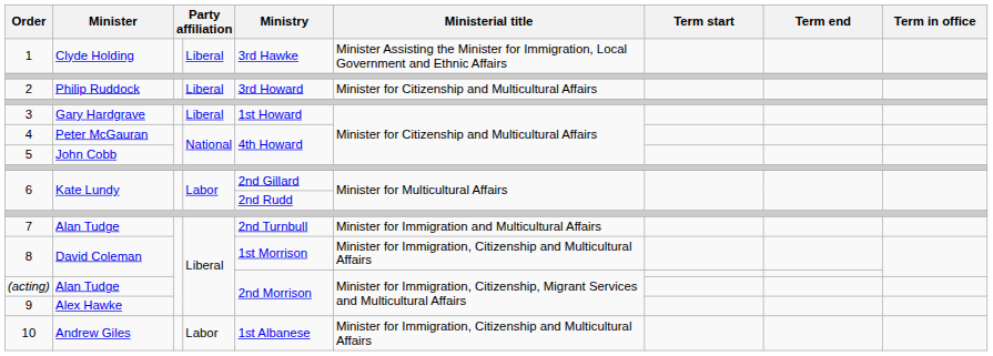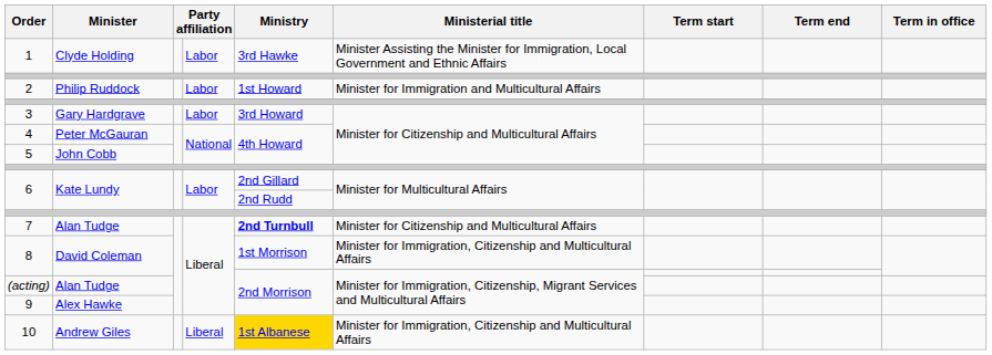 <table class="wikitable">
 <tr>
 <th width=5>Order</th>
 <th width=150>Minister</th>
 <th width=75 colspan=2>Party affiliation</th>
 <th width=120>Ministry</th>
 <th width=405>Ministerial title</th>
 <th width=150>Term start</th>
 <th width=150>Term end</th>
 <th width=130>Term in office</th>
 </tr>
 <tr>
 <td align=center>1</td>
 <td><a href='#'>Clyde Holding</a></td>
 <td> </td>
-<td><a href='#'>Liberal</a></td>
+<td><a href='#'>Labor</a></td>
 <td><a href='#'>3rd Hawke</a></td>
 <td>Minister Assisting the Minister for Immigration, Local Government and Ethnic Affairs</td>
 <td align=center></td>
 <td align=center></td>
 <td align=right></td>
 </tr>
 <tr>
 <th colspan=9 style="background: #cccccc;"></th>
 </tr>
 <tr>
 <td align=center>2</td>
 <td><a href='#'>Philip Ruddock</a></td>
 <td></td>
-<td><a href='#'>Liberal</a></td>
-<td><a href='#'>3rd Howard</a></td>
-<td>Minister for Citizenship and Multicultural Affairs</td>
+<td><a href='#'>Labor</a></td>
+<td><a href='#'>1st Howard</a></td>
+<td>Minister for Immigration and Multicultural Affairs</td>
 <td align=center></td>
 <td align=center></td>
 <td align=right></td>
 </tr>
 <tr>
 <th colspan=9 style="background: #cccccc;"></th>
 </tr>
 <tr>
 <td align=center>3</td>
 <td><a href='#'>Gary Hardgrave</a></td>
 <td></td>
-<td><a href='#'>Liberal</a></td>
-<td><a href='#'>1st Howard</a></td>
+<td><a href='#'>Labor</a></td>
+<td><a href='#'>3rd Howard</a></td>
 <td rowspan=3>Minister for Citizenship and Multicultural Affairs</td>
 <td align=center></td>
 <td align=center></td>
 <td align=right><strong></strong></td>
 </tr>
 <tr>
 <td align=center>4</td>
 <td><a href='#'>Peter McGauran</a></td>
 <td rowspan=2 ></td>
 <td rowspan=2><a href='#'>National</a></td>
 <td rowspan=2><a href='#'>4th Howard</a></td>
 <td align=center></td>
 <td align=center></td>
 <td align=right></td>
 </tr>
 <tr>
 <td align=center>5</td>
 <td><a href='#'>John Cobb</a></td>
 <td align=center></td>
 <td align=center></td>
 <td align=right></td>
 </tr>
 <tr>
 <th colspan=9 style="background: #cccccc;"></th>
 </tr>
 <tr>
 <td align=center rowspan=2>6</td>
 <td rowspan=2><a href='#'>Kate Lundy</a></td>
 <td rowspan=2 ></td>
 <td rowspan=2><a href='#'>Labor</a></td>
 <td><a href='#'>2nd Gillard</a></td>
 <td rowspan=2>Minister for Multicultural Affairs</td>
 <td align=center rowspan=2></td>
 <td align=center rowspan=2></td>
 <td align=right rowspan=2></td>
 </tr>
 <tr>
 <td><a href='#'>2nd Rudd</a></td>
 </tr>
 <tr>
 <th colspan=9 style="background: #cccccc;"></th>
 </tr>
 <tr>
 <td align=center>7</td>
 <td><a href='#'>Alan Tudge</a></td>
 <td rowspan=5 ></td>
 <td rowspan=5>Liberal</td>
-<td><a href='#'>2nd Turnbull</a></td>
-<td>Minister for Immigration and Multicultural Affairs</td>
+<td><strong><a href='#'>2nd Turnbull</a></strong></td>
+<td>Minister for Citizenship and Multicultural Affairs</td>
 <td align=center></td>
 <td align=center></td>
 <td align=right></td>
 </tr>
 <tr>
 <td rowspan=2 align=center>8</td>
 <td rowspan=2><a href='#'>David Coleman</a></td>
 <td><a href='#'>1st Morrison</a></td>
 <td>Minister for Immigration, Citizenship and Multicultural Affairs</td>
 <td align=center></td>
 <td align=center></td>
 <td rowspan=2 align=right></td>
 </tr>
 <tr>
 <td rowspan=3><a href='#'>2nd Morrison</a></td>
 <td rowspan=3>Minister for Immigration, Citizenship, Migrant Services and Multicultural Affairs</td>
 <td align=center></td>
 <td align=center></td>
 </tr>
 <tr>
 <td align=center><em>(acting)</em></td>
 <td><a href='#'>Alan Tudge</a></td>
 <td align=center></td>
 <td align=center></td>
 <td align=right></td>
 </tr>
 <tr>
 <td align=center>9</td>
 <td><a href='#'>Alex Hawke</a></td>
 <td align=center></td>
 <td align=center></td>
 <td align=right></td>
 </tr>
 <tr>
 <td align=center>10</td>
 <td><a href='#'>Andrew Giles</a></td>
 <td></td>
-<td>Labor</td>
-<td><a href='#'>1st Albanese</a></td>
+<td><a href='#'>Liberal</a></td>
+<td style="background: gold;"><a href='#'>1st Albanese</a></td>
 <td>Minister for Immigration, Citizenship and Multicultural Affairs</td>
 <td align=center></td>
 <td align=center></td>
 <td align=right></td>
 </tr>
 </table>
